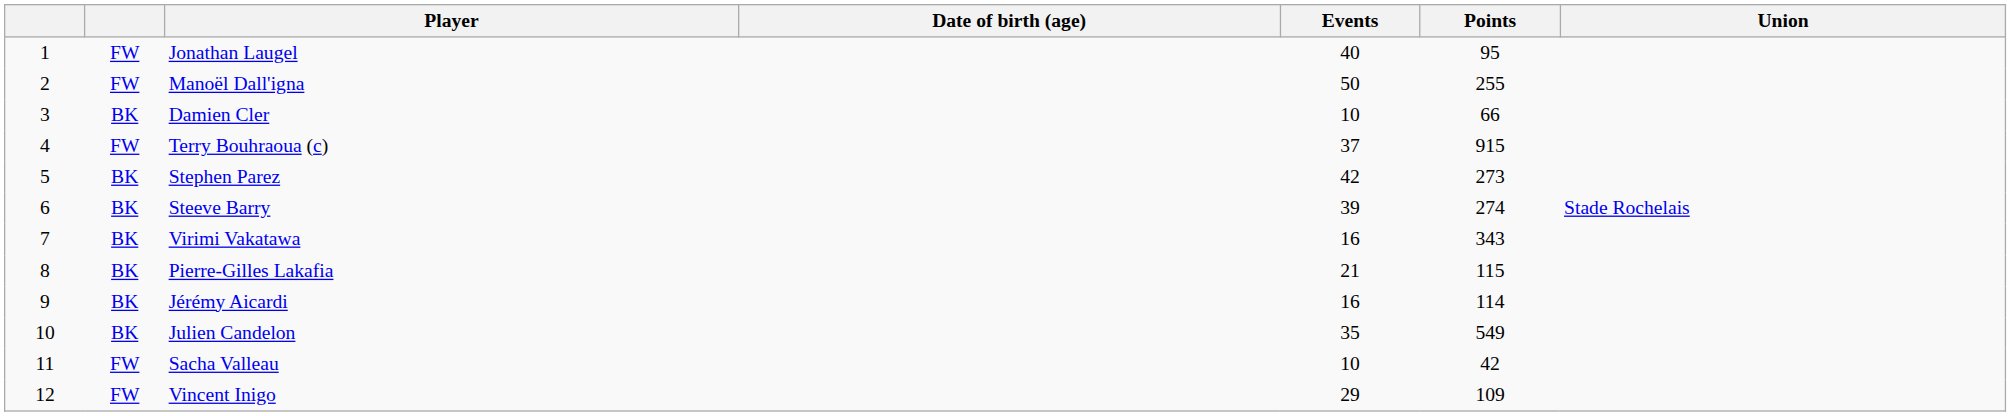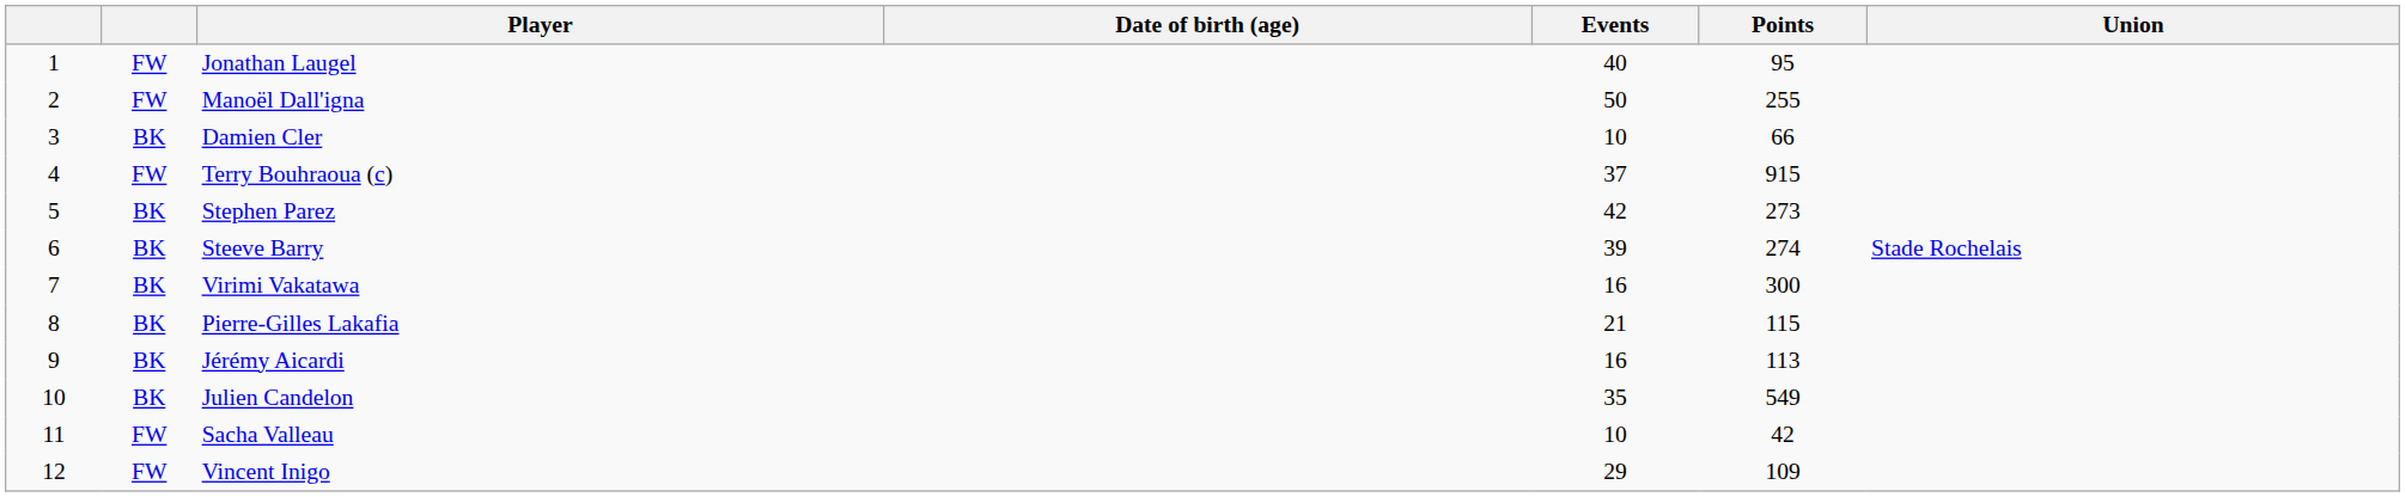 <table class="sortable wikitable" style="font-size:95%; width: 98%">
 <tr>
 <th scope="col" style="width:4%"></th>
 <th scope="col" style="width:4%"></th>
 <th scope="col">Player</th>
 <th scope="col">Date of birth (age)</th>
 <th scope="col" style="width:7%">Events</th>
 <th scope="col" style="width:7%">Points</th>
 <th scope="col">Union</th>
 </tr>
 <tr>
 <td style="text-align:center; border:0">1</td>
 <td style="text-align:center; border:0"><a href='#'>FW</a></td>
 <td style="text-align:left; border:0"><a href='#'>Jonathan Laugel</a></td>
 <td style="text-align:left; border:0"></td>
 <td style="text-align:center; border:0">40</td>
 <td style="text-align:center; border:0">95</td>
 <td style="text-align:left; border:0"></td>
 </tr>
 <tr>
 <td style="text-align:center; border:0">2</td>
 <td style="text-align:center; border:0"><a href='#'>FW</a></td>
 <td style="text-align:left; border:0"><a href='#'>Manoël Dall'igna</a></td>
 <td style="text-align:left; border:0"></td>
 <td style="text-align:center; border:0">50</td>
 <td style="text-align:center; border:0">255</td>
 <td style="text-align:left; border:0"></td>
 </tr>
 <tr>
 <td style="text-align:center; border:0">3</td>
 <td style="text-align:center; border:0"><a href='#'>BK</a></td>
 <td style="text-align:left; border:0"><a href='#'>Damien Cler</a></td>
 <td style="text-align:left; border:0"></td>
 <td style="text-align:center; border:0">10</td>
 <td style="text-align:center; border:0">66</td>
 <td style="text-align:left; border:0"></td>
 </tr>
 <tr>
 <td style="text-align:center; border:0">4</td>
 <td style="text-align:center; border:0"><a href='#'>FW</a></td>
 <td style="text-align:left; border:0"><a href='#'>Terry Bouhraoua</a> (<a href='#'>c</a>)</td>
 <td style="text-align:left; border:0"></td>
 <td style="text-align:center; border:0">37</td>
 <td style="text-align:center; border:0">915</td>
 <td style="text-align:left; border:0"></td>
 </tr>
 <tr>
 <td style="text-align:center; border:0">5</td>
 <td style="text-align:center; border:0"><a href='#'>BK</a></td>
 <td style="text-align:left; border:0"><a href='#'>Stephen Parez</a></td>
 <td style="text-align:left; border:0"></td>
 <td style="text-align:center; border:0">42</td>
 <td style="text-align:center; border:0">273</td>
 <td style="text-align:left; border:0"></td>
 </tr>
 <tr>
 <td style="text-align:center; border:0">6</td>
 <td style="text-align:center; border:0"><a href='#'>BK</a></td>
 <td style="text-align:left; border:0"><a href='#'>Steeve Barry</a></td>
 <td style="text-align:left; border:0"></td>
 <td style="text-align:center; border:0">39</td>
 <td style="text-align:center; border:0">274</td>
 <td style="text-align:left; border:0"> <a href='#'>Stade Rochelais</a></td>
 </tr>
 <tr>
 <td style="text-align:center; border:0">7</td>
 <td style="text-align:center; border:0"><a href='#'>BK</a></td>
 <td style="text-align:left; border:0"><a href='#'>Virimi Vakatawa</a></td>
 <td style="text-align:left; border:0"></td>
 <td style="text-align:center; border:0">16</td>
-<td style="text-align:center; border:0">343</td>
+<td style="text-align:center; border:0">300</td>
 <td style="text-align:left; border:0"></td>
 </tr>
 <tr>
 <td style="text-align:center; border:0">8</td>
 <td style="text-align:center; border:0"><a href='#'>BK</a></td>
 <td style="text-align:left; border:0"><a href='#'>Pierre-Gilles Lakafia</a></td>
 <td style="text-align:left; border:0"></td>
 <td style="text-align:center; border:0">21</td>
 <td style="text-align:center; border:0">115</td>
 <td style="text-align:left; border:0"></td>
 </tr>
 <tr>
 <td style="text-align:center; border:0">9</td>
 <td style="text-align:center; border:0"><a href='#'>BK</a></td>
 <td style="text-align:left; border:0"><a href='#'>Jérémy Aicardi</a></td>
 <td style="text-align:left; border:0"></td>
 <td style="text-align:center; border:0">16</td>
-<td style="text-align:center; border:0">114</td>
+<td style="text-align:center; border:0">113</td>
 <td style="text-align:left; border:0"></td>
 </tr>
 <tr>
 <td style="text-align:center; border:0">10</td>
 <td style="text-align:center; border:0"><a href='#'>BK</a></td>
 <td style="text-align:left; border:0"><a href='#'>Julien Candelon</a></td>
 <td style="text-align:left; border:0"></td>
 <td style="text-align:center; border:0">35</td>
 <td style="text-align:center; border:0">549</td>
 <td style="text-align:left; border:0"></td>
 </tr>
 <tr>
 <td style="text-align:center; border:0">11</td>
 <td style="text-align:center; border:0"><a href='#'>FW</a></td>
 <td style="text-align:left; border:0"><a href='#'>Sacha Valleau</a></td>
 <td style="text-align:left; border:0"></td>
 <td style="text-align:center; border:0">10</td>
 <td style="text-align:center; border:0">42</td>
 <td style="text-align:left; border:0"></td>
 </tr>
 <tr>
 <td style="text-align:center; border:0">12</td>
 <td style="text-align:center; border:0"><a href='#'>FW</a></td>
 <td style="text-align:left; border:0"><a href='#'>Vincent Inigo</a></td>
 <td style="text-align:left; border:0"></td>
 <td style="text-align:center; border:0">29</td>
 <td style="text-align:center; border:0">109</td>
 <td style="text-align:left; border:0"></td>
 </tr>
 </table>
